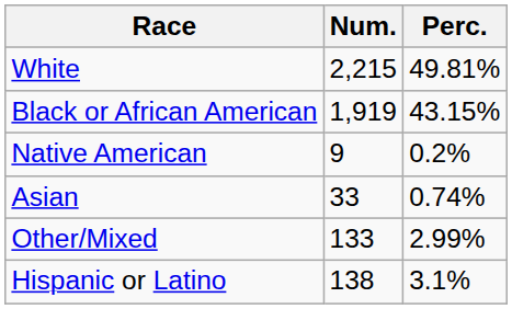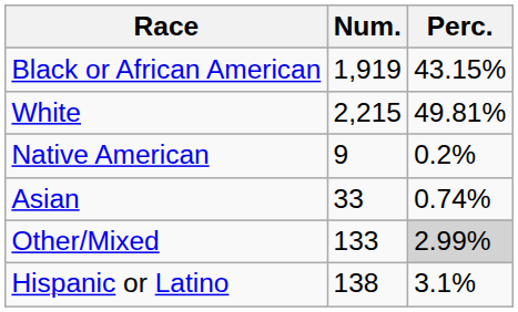 <table class="wikitable">
 <tr>
 <th>Race</th>
 <th>Num.</th>
 <th>Perc.</th>
 </tr>
 <tr>
+<td><a href='#'>Black or African American</a></td>
+<td>1,919</td>
+<td>43.15%</td>
+</tr>
+<tr>
 <td><a href='#'>White</a></td>
 <td>2,215</td>
 <td>49.81%</td>
-</tr>
-<tr>
-<td><a href='#'>Black or African American</a></td>
-<td>1,919</td>
-<td>43.15%</td>
 </tr>
 <tr>
 <td><a href='#'>Native American</a></td>
 <td>9</td>
 <td>0.2%</td>
 </tr>
 <tr>
 <td><a href='#'>Asian</a></td>
 <td>33</td>
 <td>0.74%</td>
 </tr>
 <tr>
 <td><a href='#'>Other/Mixed</a></td>
 <td>133</td>
-<td>2.99%</td>
+<td style="background: lightgrey;">2.99%</td>
 </tr>
 <tr>
 <td><a href='#'>Hispanic</a> or <a href='#'>Latino</a></td>
 <td>138</td>
 <td>3.1%</td>
 </tr>
 </table>
